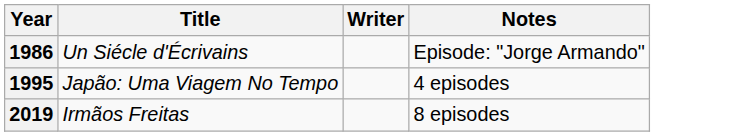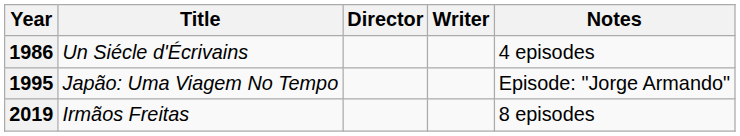 <table class="wikitable plainrowheaders">
 <tr>
 <th scope="col">Year</th>
 <th scope="col">Title</th>
+<th>Director</th>
 <th>Writer</th>
 <th scope="col">Notes</th>
 </tr>
 <tr>
 <th style="text-align:center;">1986</th>
 <td><em>Un Siécle d'Écrivains</em></td>
 <td></td>
-<td>Episode: "Jorge Armando"</td>
+<td></td>
+<td>4 episodes</td>
 </tr>
 <tr>
 <th rowspan="1" style="text-align:center;">1995</th>
 <td><em>Japão: Uma Viagem No Tempo</em></td>
 <td></td>
-<td>4 episodes</td>
+<td></td>
+<td>Episode: "Jorge Armando"</td>
 </tr>
 <tr>
 <th style="text-align:center;">2019</th>
 <td><em>Irmãos Freitas</em></td>
 <td></td>
+<td></td>
 <td>8 episodes</td>
 </tr>
 </table>
